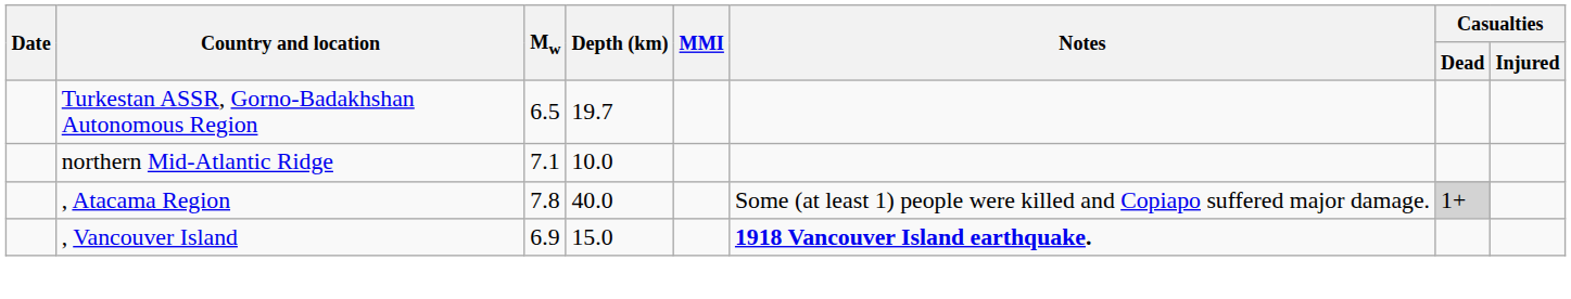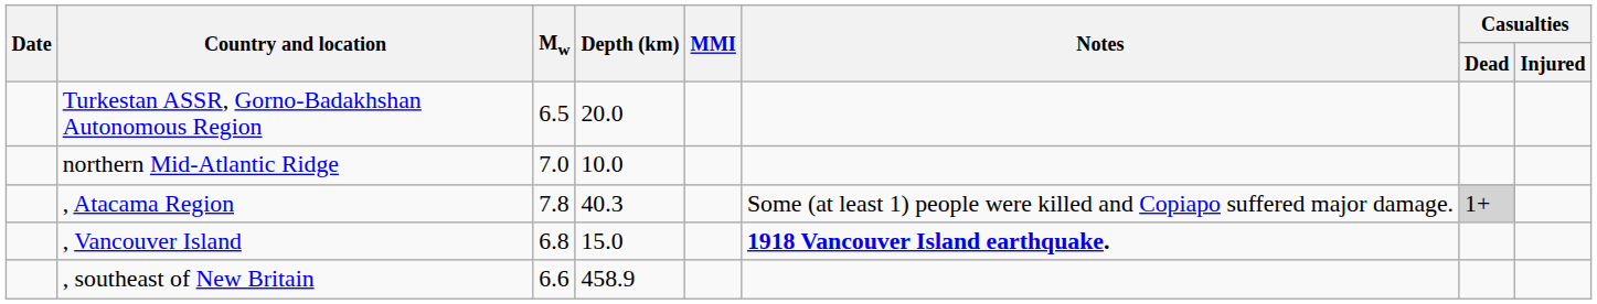 <table class="wikitable sortable sort-under" style="border:1px black; margin-left:1em;">
 <tr>
 <th rowspan="2"><small>Date</small></th>
 <th rowspan="2" style="width: 310px"><small>Country and location</small></th>
 <th rowspan="2"><small>M<sub>w</sub></small></th>
 <th rowspan="2"><small>Depth (km)</small></th>
 <th rowspan="2"><small><a href='#'>MMI</a></small></th>
 <th rowspan="2" class="unsortable"><small>Notes</small></th>
 <th colspan="2"><small>Casualties</small></th>
 </tr>
 <tr>
 <th><small>Dead</small></th>
 <th><small>Injured</small></th>
 </tr>
 <tr>
 <td></td>
 <td> <a href='#'>Turkestan ASSR</a>, <a href='#'>Gorno-Badakhshan Autonomous Region</a></td>
 <td>6.5</td>
-<td>19.7</td>
+<td>20.0</td>
 <td></td>
 <td></td>
 <td></td>
 <td></td>
 </tr>
 <tr>
 <td></td>
 <td>northern <a href='#'>Mid-Atlantic Ridge</a></td>
-<td>7.1</td>
+<td>7.0</td>
 <td>10.0</td>
 <td></td>
 <td></td>
 <td></td>
 <td></td>
 </tr>
 <tr>
 <td></td>
 <td>, <a href='#'>Atacama Region</a></td>
 <td>7.8</td>
-<td>40.0</td>
+<td>40.3</td>
 <td></td>
 <td>Some (at least 1) people were killed and <a href='#'>Copiapo</a> suffered major damage.</td>
 <td style="background: lightgrey;">1+</td>
 <td></td>
 </tr>
 <tr>
 <td></td>
 <td>, <a href='#'>Vancouver Island</a></td>
-<td>6.9</td>
+<td>6.8</td>
 <td>15.0</td>
 <td></td>
 <td><strong><a href='#'>1918 Vancouver Island earthquake</a>.</strong></td>
 <td></td>
 <td></td>
 </tr>
+<tr>
+<td></td>
+<td>, southeast of <a href='#'>New Britain</a></td>
+<td>6.6</td>
+<td>458.9</td>
+<td></td>
+<td></td>
+<td></td>
+<td></td>
+</tr>
 </table>
